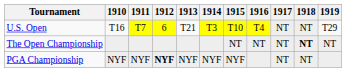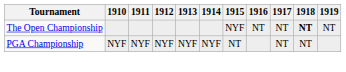 <table class="wikitable" style="font-size:95%;text-align:center;">
 <tr>
 <th>Tournament</th>
 <th>1910</th>
 <th>1911</th>
 <th>1912</th>
 <th>1913</th>
 <th>1914</th>
 <th>1915</th>
 <th>1916</th>
 <th>1917</th>
 <th>1918</th>
 <th>1919</th>
 </tr>
 <tr>
-<td align=left><a href='#'>U.S. Open</a></td>
-<td>T16</td>
-<td style="background:yellow;">T7</td>
-<td style="background:yellow;">6</td>
-<td>T21</td>
-<td style="background:yellow;">T3</td>
-<td style="background:yellow;">T10</td>
-<td style="background:yellow;">T4</td>
-<td style="background:#eeeeee;">NT</td>
-<td style="background:#eeeeee;">NT</td>
-<td>T29</td>
-</tr>
-<tr>
 <td align=left><a href='#'>The Open Championship</a></td>
 <td style="background:#eeeeee;"></td>
 <td style="background:#eeeeee;"></td>
 <td style="background:#eeeeee;"></td>
 <td style="background:#eeeeee;"></td>
 <td style="background:#eeeeee;"></td>
-<td style="background:#eeeeee;">NT</td>
+<td style="background:#eeeeee;">NYF</td>
 <td style="background:#eeeeee;">NT</td>
 <td style="background:#eeeeee;">NT</td>
 <td style="background:#eeeeee;"><strong>NT</strong></td>
 <td style="background:#eeeeee;">NT</td>
 </tr>
 <tr>
 <td align=left><a href='#'>PGA Championship</a></td>
 <td style="background:#eeeeee;">NYF</td>
 <td style="background:#eeeeee;">NYF</td>
-<td style="background:#eeeeee;"><strong>NYF</strong></td>
 <td style="background:#eeeeee;">NYF</td>
 <td style="background:#eeeeee;">NYF</td>
 <td style="background:#eeeeee;">NYF</td>
+<td style="background:#eeeeee;">NT</td>
 <td style="background:#eeeeee;"></td>
 <td style="background:#eeeeee;">NT</td>
 <td style="background:#eeeeee;">NT</td>
 <td style="background:#eeeeee;"></td>
 </tr>
 </table>
